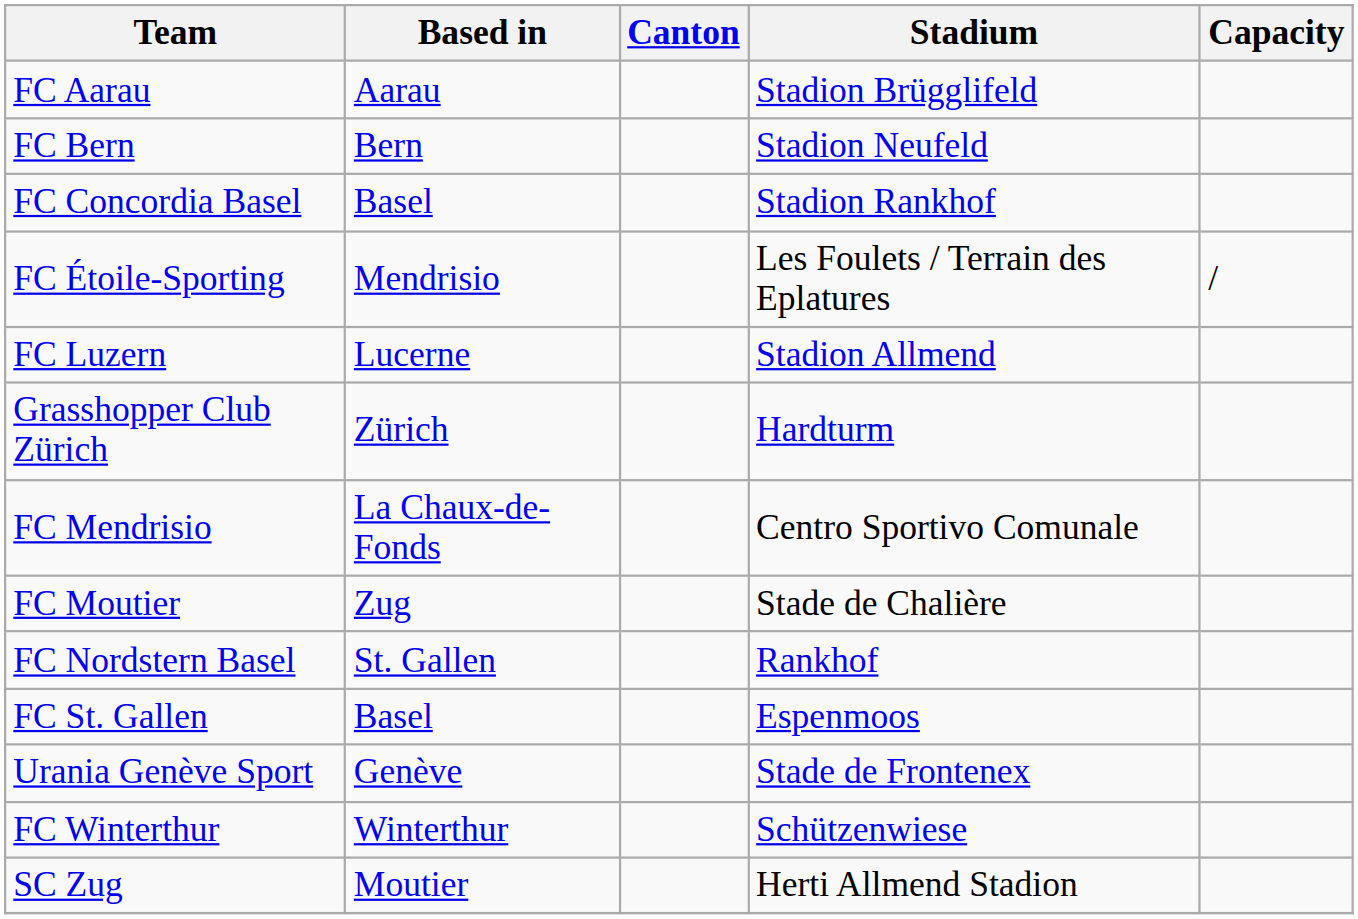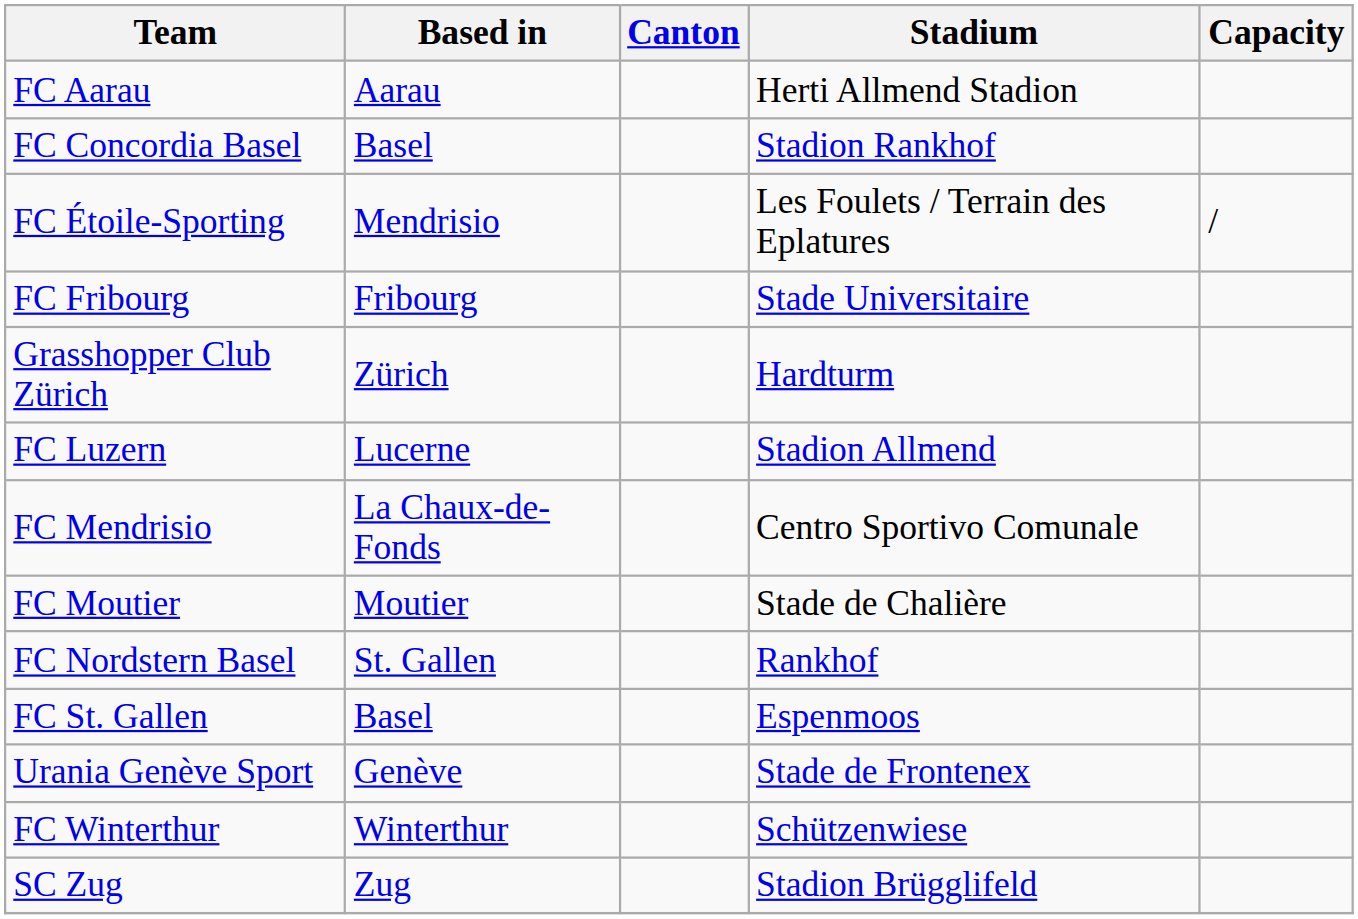 <table class="wikitable sortable" style="text-align: left;">
 <tr>
 <th>Team</th>
 <th>Based in</th>
 <th><a href='#'>Canton</a></th>
 <th>Stadium</th>
 <th>Capacity</th>
 </tr>
 <tr>
 <td><a href='#'>FC Aarau</a></td>
 <td><a href='#'>Aarau</a></td>
 <td></td>
-<td><a href='#'>Stadion Brügglifeld</a></td>
-<td></td>
-</tr>
-<tr>
-<td><a href='#'>FC Bern</a></td>
-<td><a href='#'>Bern</a></td>
-<td></td>
-<td><a href='#'>Stadion Neufeld</a></td>
+<td>Herti Allmend Stadion</td>
 <td></td>
 </tr>
 <tr>
 <td><a href='#'>FC Concordia Basel</a></td>
 <td><a href='#'>Basel</a></td>
 <td></td>
 <td><a href='#'>Stadion Rankhof</a></td>
 <td></td>
 </tr>
 <tr>
 <td><a href='#'>FC Étoile-Sporting</a></td>
 <td><a href='#'>Mendrisio</a></td>
 <td></td>
 <td>Les Foulets / Terrain des Eplatures</td>
 <td> / </td>
 </tr>
 <tr>
-<td><a href='#'>FC Luzern</a></td>
-<td><a href='#'>Lucerne</a></td>
+<td><a href='#'>FC Fribourg</a></td>
+<td><a href='#'>Fribourg</a></td>
 <td></td>
-<td><a href='#'>Stadion Allmend</a></td>
+<td><a href='#'>Stade Universitaire</a></td>
 <td></td>
 </tr>
 <tr>
 <td><a href='#'>Grasshopper Club Zürich</a></td>
 <td><a href='#'>Zürich</a></td>
 <td></td>
 <td><a href='#'>Hardturm</a></td>
+<td></td>
+</tr>
+<tr>
+<td><a href='#'>FC Luzern</a></td>
+<td><a href='#'>Lucerne</a></td>
+<td></td>
+<td><a href='#'>Stadion Allmend</a></td>
 <td></td>
 </tr>
 <tr>
 <td><a href='#'>FC Mendrisio</a></td>
 <td><a href='#'>La Chaux-de-Fonds</a></td>
 <td></td>
 <td>Centro Sportivo Comunale</td>
 <td></td>
 </tr>
 <tr>
 <td><a href='#'>FC Moutier</a></td>
-<td><a href='#'>Zug</a></td>
+<td><a href='#'>Moutier</a></td>
 <td></td>
 <td>Stade de Chalière</td>
 <td></td>
 </tr>
 <tr>
 <td><a href='#'>FC Nordstern Basel</a></td>
 <td><a href='#'>St. Gallen</a></td>
 <td></td>
 <td><a href='#'>Rankhof</a></td>
 <td></td>
 </tr>
 <tr>
 <td><a href='#'>FC St. Gallen</a></td>
 <td><a href='#'>Basel</a></td>
 <td></td>
 <td><a href='#'>Espenmoos</a></td>
 <td></td>
 </tr>
 <tr>
 <td><a href='#'>Urania Genève Sport</a></td>
 <td><a href='#'>Genève</a></td>
 <td></td>
 <td><a href='#'>Stade de Frontenex</a></td>
 <td></td>
 </tr>
 <tr>
 <td><a href='#'>FC Winterthur</a></td>
 <td><a href='#'>Winterthur</a></td>
 <td></td>
 <td><a href='#'>Schützenwiese</a></td>
 <td></td>
 </tr>
 <tr>
 <td><a href='#'>SC Zug</a></td>
-<td><a href='#'>Moutier</a></td>
+<td><a href='#'>Zug</a></td>
 <td></td>
-<td>Herti Allmend Stadion</td>
+<td><a href='#'>Stadion Brügglifeld</a></td>
 <td></td>
 </tr>
 <tr>
 </tr>
 </table>
